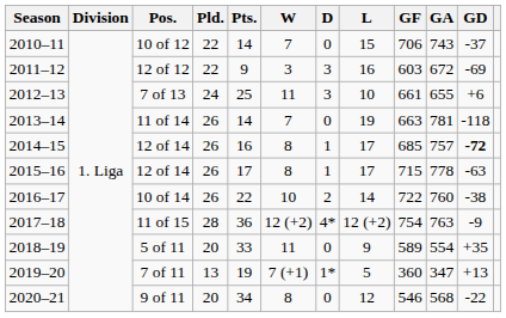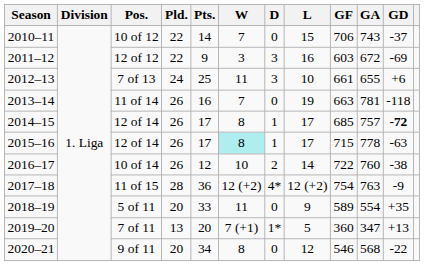 <table class="wikitable" style="text-align: center">
 <tr>
 <th>Season</th>
 <th>Division</th>
 <th>Pos.</th>
 <th>Pld.</th>
 <th>Pts.</th>
 <th>W</th>
 <th>D</th>
 <th>L</th>
 <th>GF</th>
 <th>GA</th>
 <th>GD</th>
 <th></th>
 </tr>
 <tr>
 <td>2010–11</td>
 <td rowspan=11>1. Liga</td>
 <td>10 of 12</td>
 <td>22</td>
 <td>14</td>
 <td>7</td>
 <td>0</td>
 <td>15</td>
 <td>706</td>
 <td>743</td>
 <td>-37</td>
 <td></td>
 </tr>
 <tr>
 <td>2011–12</td>
 <td>12 of 12</td>
 <td>22</td>
 <td>9</td>
 <td>3</td>
 <td>3</td>
 <td>16</td>
 <td>603</td>
 <td>672</td>
 <td>-69</td>
 <td></td>
 </tr>
 <tr>
 <td>2012–13</td>
 <td>7 of 13</td>
 <td>24</td>
 <td>25</td>
 <td>11</td>
 <td>3</td>
 <td>10</td>
 <td>661</td>
 <td>655</td>
 <td>+6</td>
 <td></td>
 </tr>
 <tr>
 <td>2013–14</td>
 <td>11 of 14</td>
 <td>26</td>
-<td>14</td>
+<td>16</td>
 <td>7</td>
 <td>0</td>
 <td>19</td>
 <td>663</td>
 <td>781</td>
 <td>-118</td>
 <td></td>
 </tr>
 <tr>
 <td>2014–15</td>
 <td>12 of 14</td>
 <td>26</td>
-<td>16</td>
+<td>17</td>
 <td>8</td>
 <td>1</td>
 <td>17</td>
 <td>685</td>
 <td>757</td>
 <td><strong>-72</strong></td>
 <td></td>
 </tr>
 <tr>
 <td>2015–16</td>
 <td>12 of 14</td>
 <td>26</td>
 <td>17</td>
-<td>8</td>
+<td style="background: paleturquoise;">8</td>
 <td>1</td>
 <td>17</td>
 <td>715</td>
 <td>778</td>
 <td>-63</td>
 <td></td>
 </tr>
 <tr>
 <td>2016–17</td>
 <td>10 of 14</td>
 <td>26</td>
-<td>22</td>
+<td>12</td>
 <td>10</td>
 <td>2</td>
 <td>14</td>
 <td>722</td>
 <td>760</td>
 <td>-38</td>
 <td></td>
 </tr>
 <tr>
 <td>2017–18</td>
 <td>11 of 15</td>
 <td>28</td>
 <td>36</td>
 <td>12 (+2)</td>
 <td>4*</td>
 <td>12 (+2)</td>
 <td>754</td>
 <td>763</td>
 <td>-9</td>
 <td></td>
 </tr>
 <tr>
 <td>2018–19</td>
 <td>5 of 11</td>
 <td>20</td>
 <td>33</td>
 <td>11</td>
 <td>0</td>
 <td>9</td>
 <td>589</td>
 <td>554</td>
 <td>+35</td>
 <td></td>
 </tr>
 <tr>
 <td>2019–20</td>
 <td>7 of 11</td>
 <td>13</td>
-<td>19</td>
+<td>20</td>
 <td>7 (+1)</td>
 <td>1*</td>
 <td>5</td>
 <td>360</td>
 <td>347</td>
 <td>+13</td>
 <td></td>
 </tr>
 <tr>
 <td>2020–21</td>
 <td>9 of 11</td>
 <td>20</td>
 <td>34</td>
 <td>8</td>
 <td>0</td>
 <td>12</td>
 <td>546</td>
 <td>568</td>
 <td>-22</td>
 <td></td>
 </tr>
 </table>
